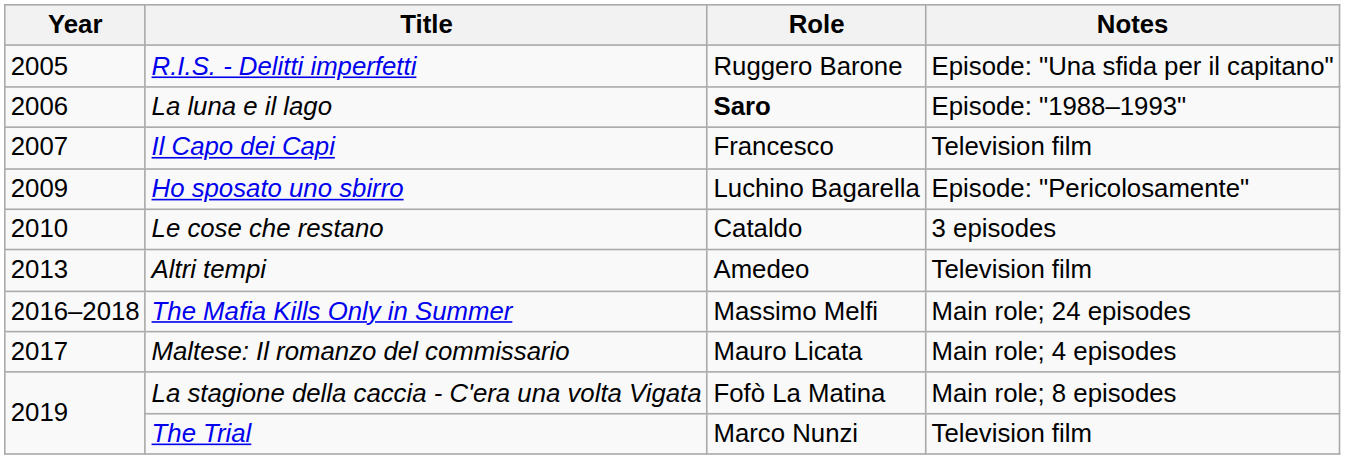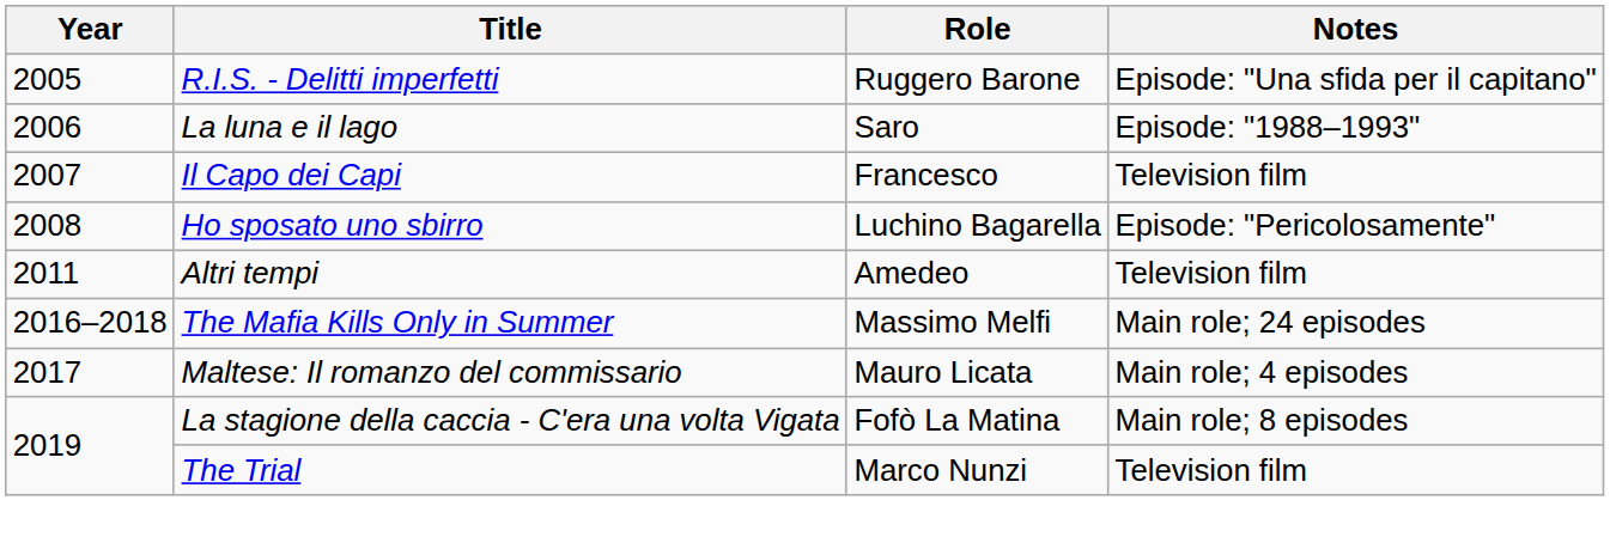 <table class="wikitable plainrowheaders sortable">
 <tr>
 <th scope="col">Year</th>
 <th scope="col">Title</th>
 <th scope="col">Role</th>
 <th scope="col" class="unsortable">Notes</th>
 </tr>
 <tr>
 <td>2005</td>
 <td><em><a href='#'>R.I.S. - Delitti imperfetti</a></em></td>
 <td>Ruggero Barone</td>
 <td>Episode: "Una sfida per il capitano"</td>
 </tr>
 <tr>
 <td>2006</td>
 <td><em>La luna e il lago</em></td>
-<td><strong>Saro</strong></td>
+<td>Saro</td>
 <td>Episode: "1988–1993"</td>
 </tr>
 <tr>
 <td>2007</td>
 <td><em><a href='#'>Il Capo dei Capi</a></em></td>
 <td>Francesco</td>
 <td>Television film</td>
 </tr>
 <tr>
-<td>2009</td>
+<td>2008</td>
 <td><em><a href='#'>Ho sposato uno sbirro</a></em></td>
 <td>Luchino Bagarella</td>
 <td>Episode: "Pericolosamente"</td>
 </tr>
 <tr>
-<td>2010</td>
-<td><em>Le cose che restano</em></td>
-<td>Cataldo</td>
-<td>3 episodes</td>
-</tr>
-<tr>
-<td>2013</td>
+<td>2011</td>
 <td><em>Altri tempi</em></td>
 <td>Amedeo</td>
 <td>Television film</td>
 </tr>
 <tr>
 <td>2016–2018</td>
 <td><em><a href='#'>The Mafia Kills Only in Summer</a></em></td>
 <td>Massimo Melfi</td>
 <td>Main role; 24 episodes</td>
 </tr>
 <tr>
 <td>2017</td>
 <td><em>Maltese: Il romanzo del commissario</em></td>
 <td>Mauro Licata</td>
 <td>Main role; 4 episodes</td>
 </tr>
 <tr>
 <td rowspan="2">2019</td>
 <td><em>La stagione della caccia - C'era una volta Vigata</em></td>
 <td>Fofò La Matina</td>
 <td>Main role; 8 episodes</td>
 </tr>
 <tr>
 <td><em><a href='#'>The Trial</a></em></td>
 <td>Marco Nunzi</td>
 <td>Television film</td>
 </tr>
 </table>
